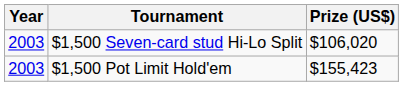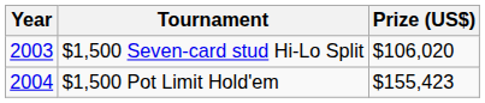 <table class="wikitable">
 <tr>
 <th>Year</th>
 <th>Tournament</th>
 <th>Prize (US$)</th>
 </tr>
 <tr>
 <td><a href='#'>2003</a></td>
 <td>$1,500 <a href='#'>Seven-card stud</a> Hi-Lo Split</td>
 <td>$106,020</td>
 </tr>
 <tr>
-<td><a href='#'>2003</a></td>
+<td><a href='#'>2004</a></td>
 <td>$1,500 Pot Limit Hold'em</td>
 <td>$155,423</td>
 </tr>
 </table>
